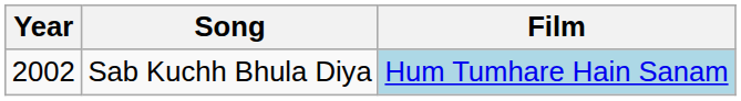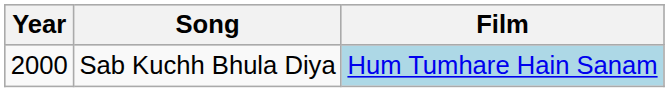 <table class="wikitable sortable">
 <tr>
 <th scope="col">Year</th>
 <th scope="col">Song</th>
 <th scope="col">Film</th>
 </tr>
 <tr>
-<td>2002</td>
+<td>2000</td>
 <td>Sab Kuchh Bhula Diya</td>
 <td style="background: lightblue;"><a href='#'>Hum Tumhare Hain Sanam</a></td>
 </tr>
 </table>
